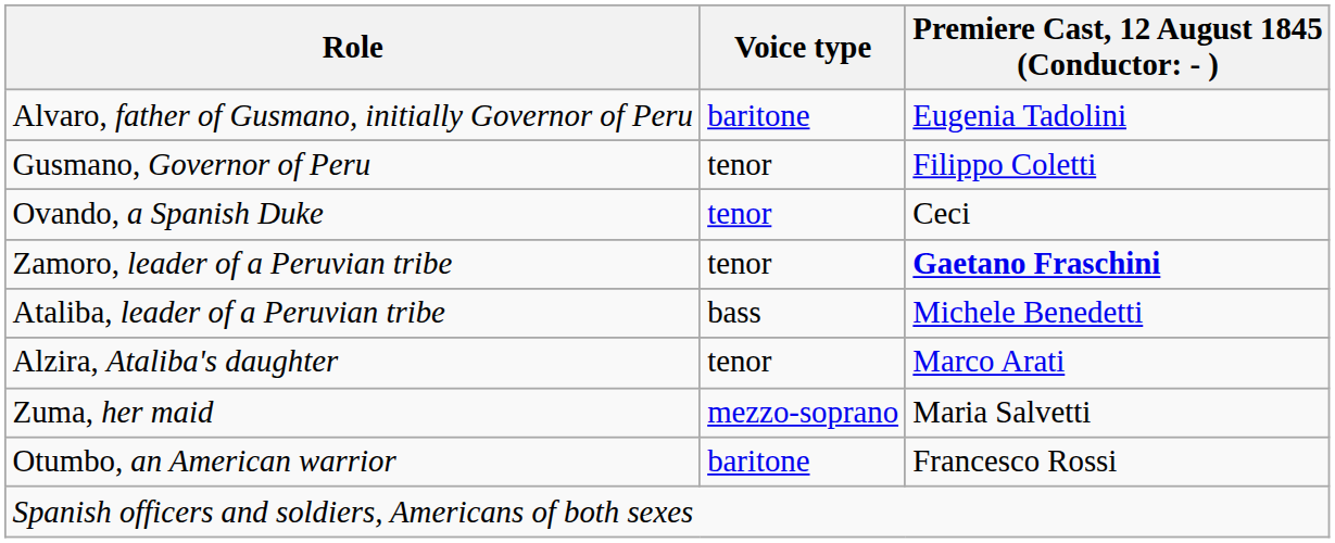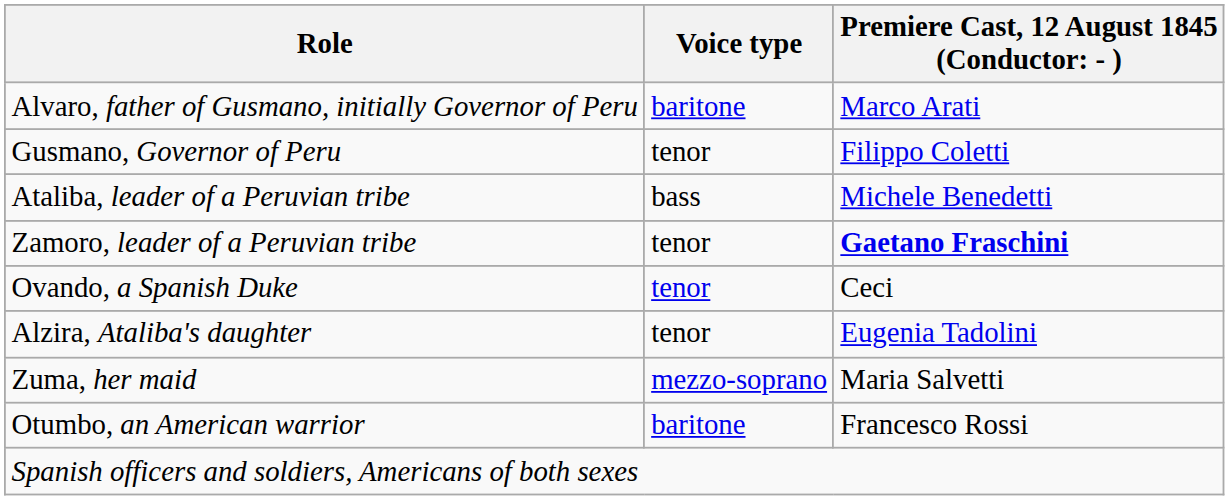 <table class="wikitable">
 <tr>
 <th>Role</th>
 <th>Voice type</th>
 <th>Premiere Cast, 12 August 1845<br>(Conductor: - )</th>
 </tr>
 <tr>
 <td>Alvaro, <em>father of Gusmano, initially Governor of Peru</em></td>
 <td><a href='#'>baritone</a></td>
-<td><a href='#'>Eugenia Tadolini</a></td>
+<td><a href='#'>Marco Arati</a></td>
 </tr>
 <tr>
 <td>Gusmano, <em>Governor of Peru</em></td>
 <td>tenor</td>
 <td><a href='#'>Filippo Coletti</a></td>
 </tr>
 <tr>
-<td>Ovando, <em>a Spanish Duke</em></td>
-<td><a href='#'>tenor</a></td>
-<td>Ceci</td>
+<td>Ataliba, <em>leader of a Peruvian tribe</em></td>
+<td>bass</td>
+<td><a href='#'>Michele Benedetti</a></td>
 </tr>
 <tr>
 <td>Zamoro, <em>leader of a Peruvian tribe</em></td>
 <td>tenor</td>
 <td><strong><a href='#'>Gaetano Fraschini</a></strong></td>
 </tr>
 <tr>
-<td>Ataliba, <em>leader of a Peruvian tribe</em></td>
-<td>bass</td>
-<td><a href='#'>Michele Benedetti</a></td>
+<td>Ovando, <em>a Spanish Duke</em></td>
+<td><a href='#'>tenor</a></td>
+<td>Ceci</td>
 </tr>
 <tr>
 <td>Alzira, <em>Ataliba's daughter</em></td>
 <td>tenor</td>
-<td><a href='#'>Marco Arati</a></td>
+<td><a href='#'>Eugenia Tadolini</a></td>
 </tr>
 <tr>
 <td>Zuma, <em>her maid</em></td>
 <td><a href='#'>mezzo-soprano</a></td>
 <td>Maria Salvetti</td>
 </tr>
 <tr>
 <td>Otumbo, <em>an American warrior</em></td>
 <td><a href='#'>baritone</a></td>
 <td>Francesco Rossi</td>
 </tr>
 <tr>
 <td colspan="3"><em>Spanish officers and soldiers, Americans of both sexes</em></td>
 </tr>
 </table>
